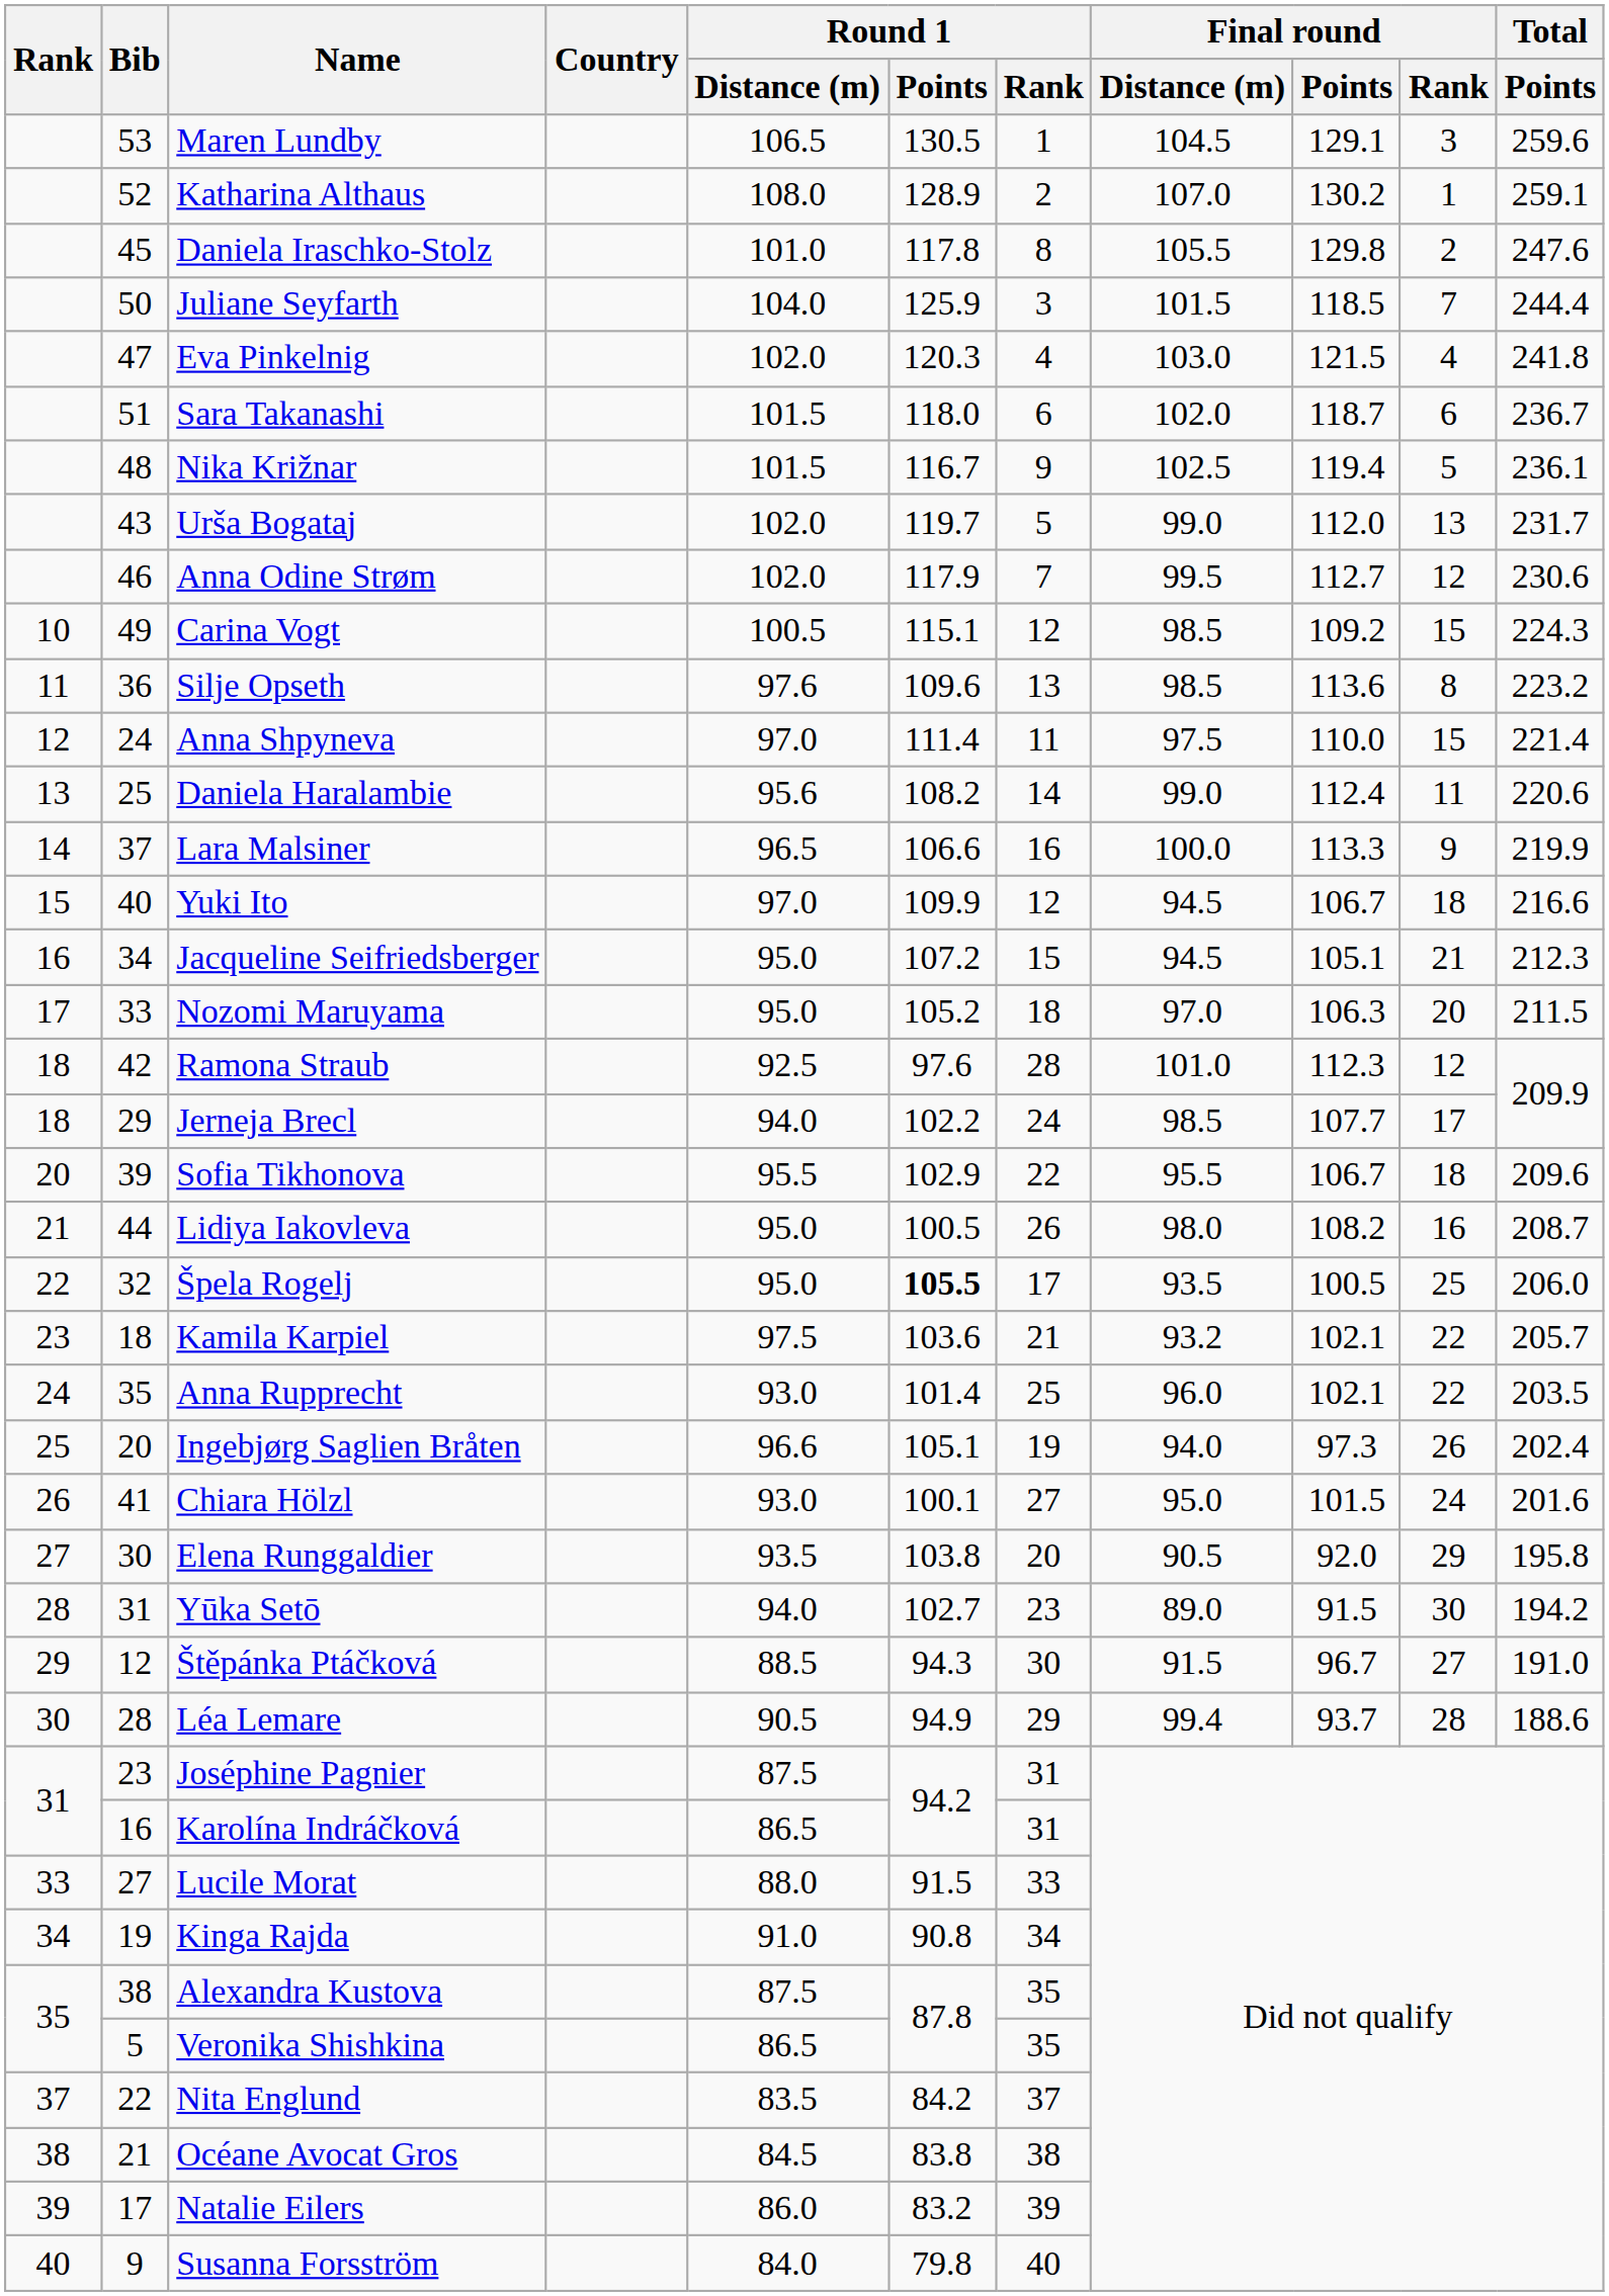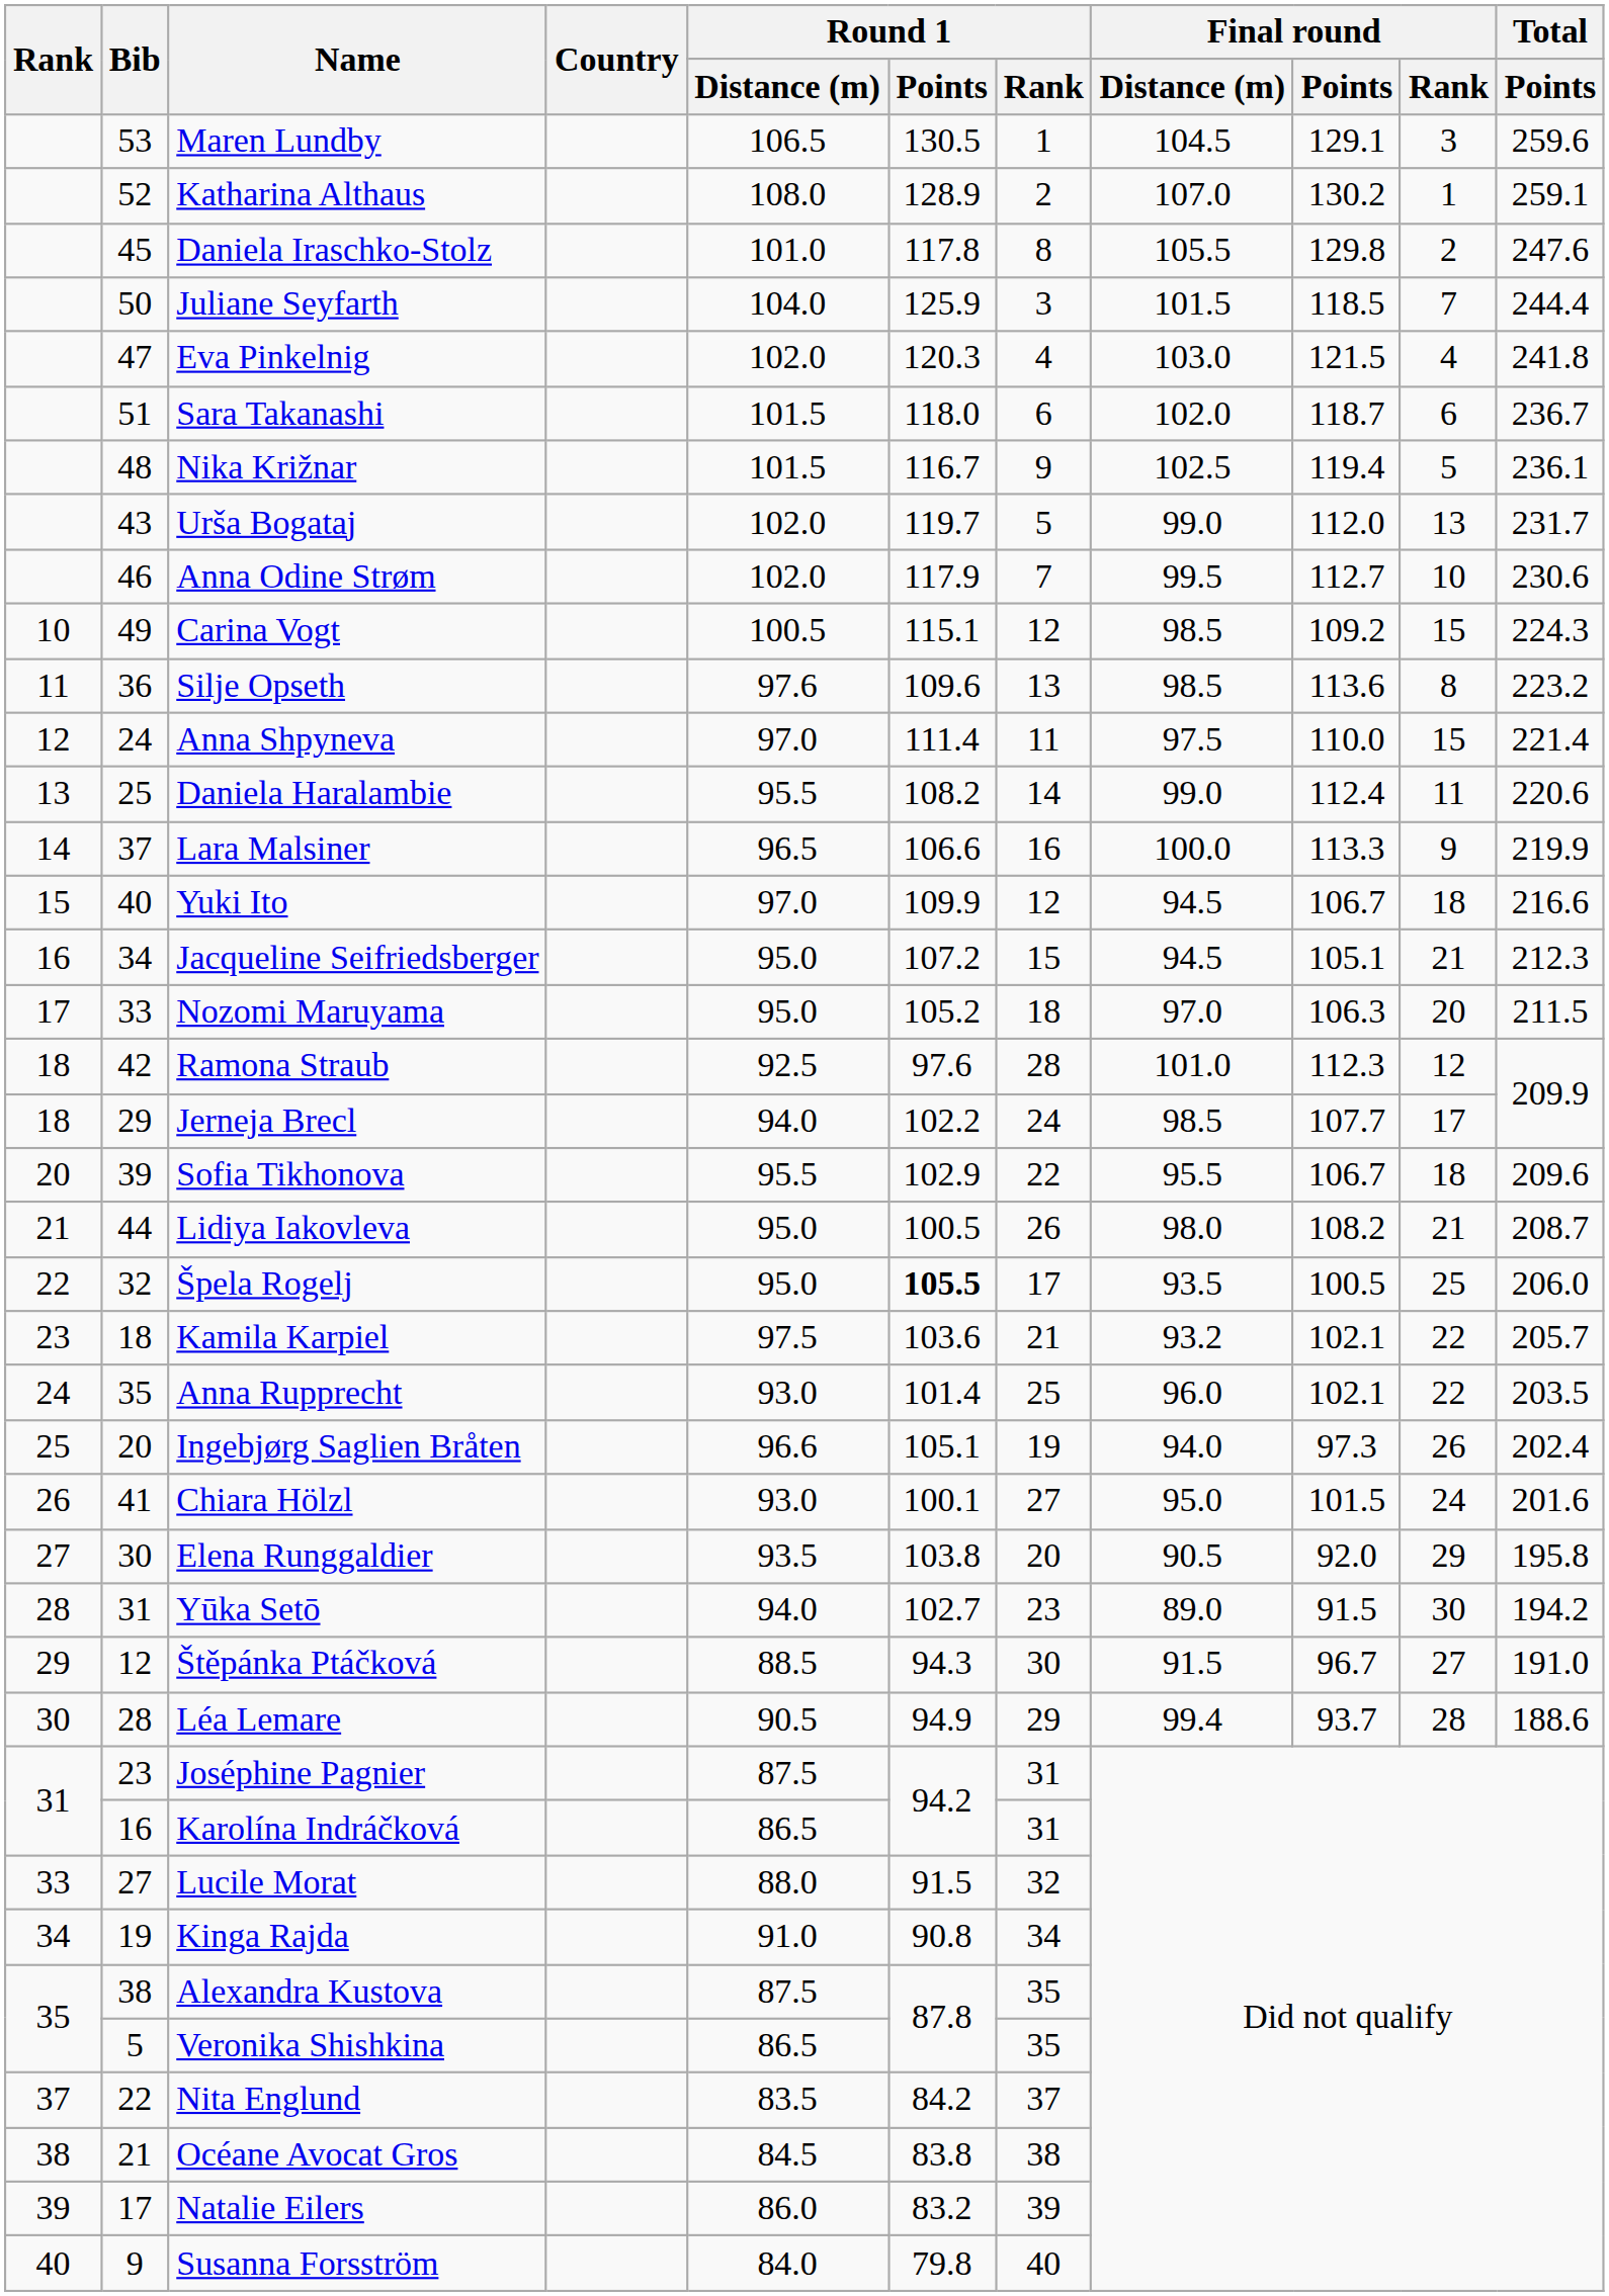 <table class="wikitable sortable" style="text-align:center">
 <tr>
 <th rowspan=2>Rank</th>
 <th rowspan=2>Bib</th>
 <th rowspan=2>Name</th>
 <th rowspan=2>Country</th>
 <th colspan=3>Round 1</th>
 <th colspan=3>Final round</th>
 <th>Total</th>
 </tr>
 <tr>
 <th>Distance (m)</th>
 <th>Points</th>
 <th>Rank</th>
 <th>Distance (m)</th>
 <th>Points</th>
 <th>Rank</th>
 <th>Points</th>
 </tr>
 <tr>
 <td></td>
 <td>53</td>
 <td align=left><a href='#'>Maren Lundby</a></td>
 <td align=left></td>
 <td>106.5</td>
 <td>130.5</td>
 <td>1</td>
 <td>104.5</td>
 <td>129.1</td>
 <td>3</td>
 <td>259.6</td>
 </tr>
 <tr>
 <td></td>
 <td>52</td>
 <td align=left><a href='#'>Katharina Althaus</a></td>
 <td align=left></td>
 <td>108.0</td>
 <td>128.9</td>
 <td>2</td>
 <td>107.0</td>
 <td>130.2</td>
 <td>1</td>
 <td>259.1</td>
 </tr>
 <tr>
 <td></td>
 <td>45</td>
 <td align=left><a href='#'>Daniela Iraschko-Stolz</a></td>
 <td align=left></td>
 <td>101.0</td>
 <td>117.8</td>
 <td>8</td>
 <td>105.5</td>
 <td>129.8</td>
 <td>2</td>
 <td>247.6</td>
 </tr>
 <tr>
 <td></td>
 <td>50</td>
 <td align=left><a href='#'>Juliane Seyfarth</a></td>
 <td align=left></td>
 <td>104.0</td>
 <td>125.9</td>
 <td>3</td>
 <td>101.5</td>
 <td>118.5</td>
 <td>7</td>
 <td>244.4</td>
 </tr>
 <tr>
 <td></td>
 <td>47</td>
 <td align=left><a href='#'>Eva Pinkelnig</a></td>
 <td align=left></td>
 <td>102.0</td>
 <td>120.3</td>
 <td>4</td>
 <td>103.0</td>
 <td>121.5</td>
 <td>4</td>
 <td>241.8</td>
 </tr>
 <tr>
 <td></td>
 <td>51</td>
 <td align=left><a href='#'>Sara Takanashi</a></td>
 <td align=left></td>
 <td>101.5</td>
 <td>118.0</td>
 <td>6</td>
 <td>102.0</td>
 <td>118.7</td>
 <td>6</td>
 <td>236.7</td>
 </tr>
 <tr>
 <td></td>
 <td>48</td>
 <td align=left><a href='#'>Nika Križnar</a></td>
 <td align=left></td>
 <td>101.5</td>
 <td>116.7</td>
 <td>9</td>
 <td>102.5</td>
 <td>119.4</td>
 <td>5</td>
 <td>236.1</td>
 </tr>
 <tr>
 <td></td>
 <td>43</td>
 <td align=left><a href='#'>Urša Bogataj</a></td>
 <td align=left></td>
 <td>102.0</td>
 <td>119.7</td>
 <td>5</td>
 <td>99.0</td>
 <td>112.0</td>
 <td>13</td>
 <td>231.7</td>
 </tr>
 <tr>
 <td></td>
 <td>46</td>
 <td align=left><a href='#'>Anna Odine Strøm</a></td>
 <td align=left></td>
 <td>102.0</td>
 <td>117.9</td>
 <td>7</td>
 <td>99.5</td>
 <td>112.7</td>
-<td>12</td>
+<td>10</td>
 <td>230.6</td>
 </tr>
 <tr>
 <td>10</td>
 <td>49</td>
 <td align=left><a href='#'>Carina Vogt</a></td>
 <td align=left></td>
 <td>100.5</td>
 <td>115.1</td>
 <td>12</td>
 <td>98.5</td>
 <td>109.2</td>
 <td>15</td>
 <td>224.3</td>
 </tr>
 <tr>
 <td>11</td>
 <td>36</td>
 <td align=left><a href='#'>Silje Opseth</a></td>
 <td align=left></td>
 <td>97.6</td>
 <td>109.6</td>
 <td>13</td>
 <td>98.5</td>
 <td>113.6</td>
 <td>8</td>
 <td>223.2</td>
 </tr>
 <tr>
 <td>12</td>
 <td>24</td>
 <td align=left><a href='#'>Anna Shpyneva</a></td>
 <td align=left></td>
 <td>97.0</td>
 <td>111.4</td>
 <td>11</td>
 <td>97.5</td>
 <td>110.0</td>
 <td>15</td>
 <td>221.4</td>
 </tr>
 <tr>
 <td>13</td>
 <td>25</td>
 <td align=left><a href='#'>Daniela Haralambie</a></td>
 <td align=left></td>
-<td>95.6</td>
+<td>95.5</td>
 <td>108.2</td>
 <td>14</td>
 <td>99.0</td>
 <td>112.4</td>
 <td>11</td>
 <td>220.6</td>
 </tr>
 <tr>
 <td>14</td>
 <td>37</td>
 <td align=left><a href='#'>Lara Malsiner</a></td>
 <td align=left></td>
 <td>96.5</td>
 <td>106.6</td>
 <td>16</td>
 <td>100.0</td>
 <td>113.3</td>
 <td>9</td>
 <td>219.9</td>
 </tr>
 <tr>
 <td>15</td>
 <td>40</td>
 <td align=left><a href='#'>Yuki Ito</a></td>
 <td align=left></td>
 <td>97.0</td>
 <td>109.9</td>
 <td>12</td>
 <td>94.5</td>
 <td>106.7</td>
 <td>18</td>
 <td>216.6</td>
 </tr>
 <tr>
 <td>16</td>
 <td>34</td>
 <td align=left><a href='#'>Jacqueline Seifriedsberger</a></td>
 <td align=left></td>
 <td>95.0</td>
 <td>107.2</td>
 <td>15</td>
 <td>94.5</td>
 <td>105.1</td>
 <td>21</td>
 <td>212.3</td>
 </tr>
 <tr>
 <td>17</td>
 <td>33</td>
 <td align=left><a href='#'>Nozomi Maruyama</a></td>
 <td align=left></td>
 <td>95.0</td>
 <td>105.2</td>
 <td>18</td>
 <td>97.0</td>
 <td>106.3</td>
 <td>20</td>
 <td>211.5</td>
 </tr>
 <tr>
 <td>18</td>
 <td>42</td>
 <td align=left><a href='#'>Ramona Straub</a></td>
 <td align=left></td>
 <td>92.5</td>
 <td>97.6</td>
 <td>28</td>
 <td>101.0</td>
 <td>112.3</td>
 <td>12</td>
 <td rowspan=2>209.9</td>
 </tr>
 <tr>
 <td>18</td>
 <td>29</td>
 <td align=left><a href='#'>Jerneja Brecl</a></td>
 <td align=left></td>
 <td>94.0</td>
 <td>102.2</td>
 <td>24</td>
 <td>98.5</td>
 <td>107.7</td>
 <td>17</td>
 </tr>
 <tr>
 <td>20</td>
 <td>39</td>
 <td align=left><a href='#'>Sofia Tikhonova</a></td>
 <td align=left></td>
 <td>95.5</td>
 <td>102.9</td>
 <td>22</td>
 <td>95.5</td>
 <td>106.7</td>
 <td>18</td>
 <td>209.6</td>
 </tr>
 <tr>
 <td>21</td>
 <td>44</td>
 <td align=left><a href='#'>Lidiya Iakovleva</a></td>
 <td align=left></td>
 <td>95.0</td>
 <td>100.5</td>
 <td>26</td>
 <td>98.0</td>
 <td>108.2</td>
-<td>16</td>
+<td>21</td>
 <td>208.7</td>
 </tr>
 <tr>
 <td>22</td>
 <td>32</td>
 <td align=left><a href='#'>Špela Rogelj</a></td>
 <td align=left></td>
 <td>95.0</td>
 <td><strong>105.5</strong></td>
 <td>17</td>
 <td>93.5</td>
 <td>100.5</td>
 <td>25</td>
 <td>206.0</td>
 </tr>
 <tr>
 <td>23</td>
 <td>18</td>
 <td align=left><a href='#'>Kamila Karpiel</a></td>
 <td align=left></td>
 <td>97.5</td>
 <td>103.6</td>
 <td>21</td>
 <td>93.2</td>
 <td>102.1</td>
 <td>22</td>
 <td>205.7</td>
 </tr>
 <tr>
 <td>24</td>
 <td>35</td>
 <td align=left><a href='#'>Anna Rupprecht</a></td>
 <td align=left></td>
 <td>93.0</td>
 <td>101.4</td>
 <td>25</td>
 <td>96.0</td>
 <td>102.1</td>
 <td>22</td>
 <td>203.5</td>
 </tr>
 <tr>
 <td>25</td>
 <td>20</td>
 <td align=left><a href='#'>Ingebjørg Saglien Bråten</a></td>
 <td align=left></td>
 <td>96.6</td>
 <td>105.1</td>
 <td>19</td>
 <td>94.0</td>
 <td>97.3</td>
 <td>26</td>
 <td>202.4</td>
 </tr>
 <tr>
 <td>26</td>
 <td>41</td>
 <td align=left><a href='#'>Chiara Hölzl</a></td>
 <td align=left></td>
 <td>93.0</td>
 <td>100.1</td>
 <td>27</td>
 <td>95.0</td>
 <td>101.5</td>
 <td>24</td>
 <td>201.6</td>
 </tr>
 <tr>
 <td>27</td>
 <td>30</td>
 <td align=left><a href='#'>Elena Runggaldier</a></td>
 <td align=left></td>
 <td>93.5</td>
 <td>103.8</td>
 <td>20</td>
 <td>90.5</td>
 <td>92.0</td>
 <td>29</td>
 <td>195.8</td>
 </tr>
 <tr>
 <td>28</td>
 <td>31</td>
 <td align=left><a href='#'>Yūka Setō</a></td>
 <td align=left></td>
 <td>94.0</td>
 <td>102.7</td>
 <td>23</td>
 <td>89.0</td>
 <td>91.5</td>
 <td>30</td>
 <td>194.2</td>
 </tr>
 <tr>
 <td>29</td>
 <td>12</td>
 <td align=left><a href='#'>Štěpánka Ptáčková</a></td>
 <td align=left></td>
 <td>88.5</td>
 <td>94.3</td>
 <td>30</td>
 <td>91.5</td>
 <td>96.7</td>
 <td>27</td>
 <td>191.0</td>
 </tr>
 <tr>
 <td>30</td>
 <td>28</td>
 <td align=left><a href='#'>Léa Lemare</a></td>
 <td align=left></td>
 <td>90.5</td>
 <td>94.9</td>
 <td>29</td>
 <td>99.4</td>
 <td>93.7</td>
 <td>28</td>
 <td>188.6</td>
 </tr>
 <tr>
 <td rowspan=2>31</td>
 <td>23</td>
 <td align=left><a href='#'>Joséphine Pagnier</a></td>
 <td align=left></td>
 <td>87.5</td>
 <td rowspan=2>94.2</td>
 <td>31</td>
 <td rowspan=10 colspan=4>Did not qualify</td>
 </tr>
 <tr>
 <td>16</td>
 <td align=left><a href='#'>Karolína Indráčková</a></td>
 <td align=left></td>
 <td>86.5</td>
 <td>31</td>
 </tr>
 <tr>
 <td>33</td>
 <td>27</td>
 <td align=left><a href='#'>Lucile Morat</a></td>
 <td align=left></td>
 <td>88.0</td>
 <td>91.5</td>
-<td>33</td>
+<td>32</td>
 </tr>
 <tr>
 <td>34</td>
 <td>19</td>
 <td align=left><a href='#'>Kinga Rajda</a></td>
 <td align=left></td>
 <td>91.0</td>
 <td>90.8</td>
 <td>34</td>
 </tr>
 <tr>
 <td rowspan=2>35</td>
 <td>38</td>
 <td align=left><a href='#'>Alexandra Kustova</a></td>
 <td align=left></td>
 <td>87.5</td>
 <td rowspan=2>87.8</td>
 <td>35</td>
 </tr>
 <tr>
 <td>5</td>
 <td align=left><a href='#'>Veronika Shishkina</a></td>
 <td align=left></td>
 <td>86.5</td>
 <td>35</td>
 </tr>
 <tr>
 <td>37</td>
 <td>22</td>
 <td align=left><a href='#'>Nita Englund</a></td>
 <td align=left></td>
 <td>83.5</td>
 <td>84.2</td>
 <td>37</td>
 </tr>
 <tr>
 <td>38</td>
 <td>21</td>
 <td align=left><a href='#'>Océane Avocat Gros</a></td>
 <td align=left></td>
 <td>84.5</td>
 <td>83.8</td>
 <td>38</td>
 </tr>
 <tr>
 <td>39</td>
 <td>17</td>
 <td align=left><a href='#'>Natalie Eilers</a></td>
 <td align=left></td>
 <td>86.0</td>
 <td>83.2</td>
 <td>39</td>
 </tr>
 <tr>
 <td>40</td>
 <td>9</td>
 <td align=left><a href='#'>Susanna Forsström</a></td>
 <td align=left></td>
 <td>84.0</td>
 <td>79.8</td>
 <td>40</td>
 </tr>
 </table>
